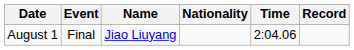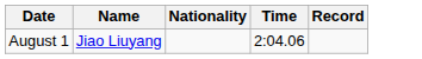 <table class=wikitable style=text-align:center>
 <tr>
 <th>Date</th>
-<th>Event</th>
 <th>Name</th>
 <th>Nationality</th>
 <th>Time</th>
 <th>Record</th>
 </tr>
 <tr>
 <td>August 1</td>
-<td>Final</td>
 <td align=left><a href='#'>Jiao Liuyang</a></td>
 <td align=left></td>
 <td>2:04.06</td>
 <td></td>
 </tr>
 </table>
